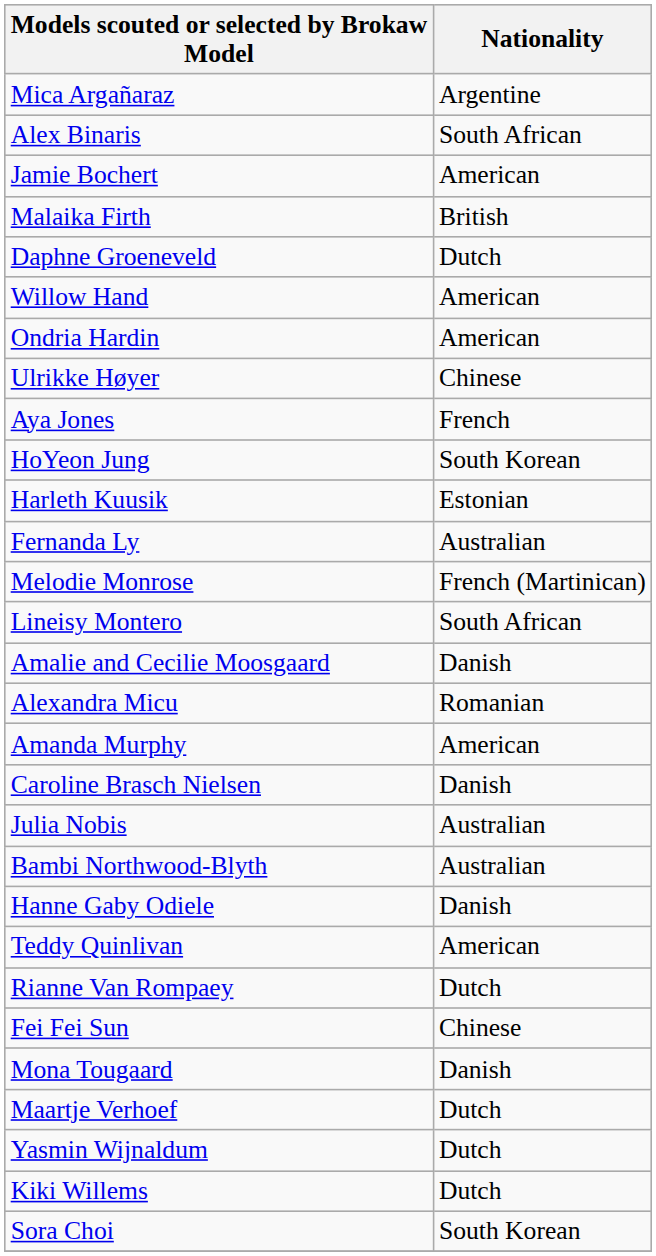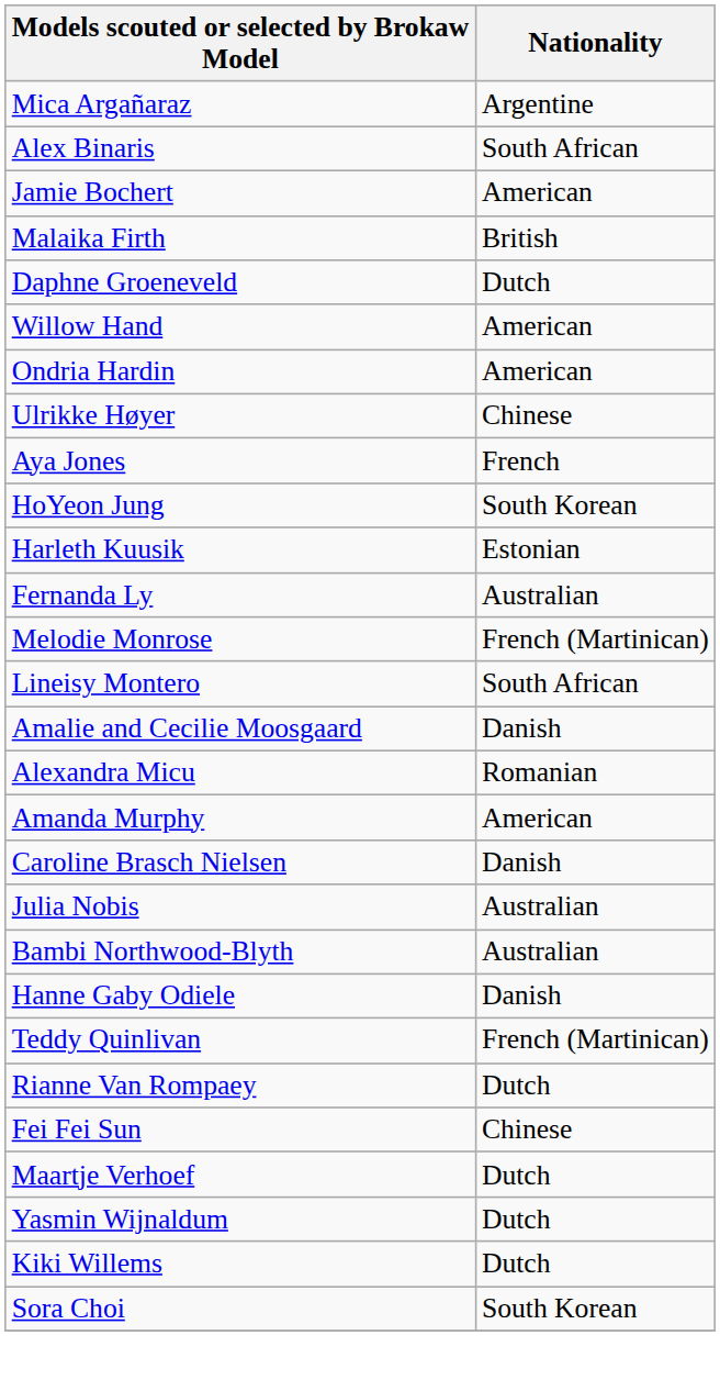 <table class="wikitable sortable">
 <tr>
 <th>Models scouted or selected by Brokaw<br>Model</th>
 <th>Nationality</th>
 </tr>
 <tr>
 <td><a href='#'>Mica Argañaraz</a></td>
 <td>Argentine</td>
 </tr>
 <tr>
 <td><a href='#'>Alex Binaris</a></td>
 <td>South African</td>
 </tr>
 <tr>
 <td><a href='#'>Jamie Bochert</a></td>
 <td>American</td>
 </tr>
 <tr>
 <td><a href='#'>Malaika Firth</a></td>
 <td>British</td>
 </tr>
 <tr>
 <td><a href='#'>Daphne Groeneveld</a></td>
 <td>Dutch</td>
 </tr>
 <tr>
 <td><a href='#'>Willow Hand</a></td>
 <td>American</td>
 </tr>
 <tr>
 <td><a href='#'>Ondria Hardin</a></td>
 <td>American</td>
 </tr>
 <tr>
 <td><a href='#'>Ulrikke Høyer</a></td>
 <td>Chinese</td>
 </tr>
 <tr>
 <td><a href='#'>Aya Jones</a></td>
 <td>French</td>
 </tr>
 <tr>
 <td><a href='#'>HoYeon Jung</a></td>
 <td>South Korean</td>
 </tr>
 <tr>
 <td><a href='#'>Harleth Kuusik</a></td>
 <td>Estonian</td>
 </tr>
 <tr>
 <td><a href='#'>Fernanda Ly</a></td>
 <td>Australian</td>
 </tr>
 <tr>
 <td><a href='#'>Melodie Monrose</a></td>
 <td>French (Martinican)</td>
 </tr>
 <tr>
 <td><a href='#'>Lineisy Montero</a></td>
 <td>South African</td>
 </tr>
 <tr>
 <td><a href='#'>Amalie and Cecilie Moosgaard</a></td>
 <td>Danish</td>
 </tr>
 <tr>
 <td><a href='#'>Alexandra Micu</a></td>
 <td>Romanian</td>
 </tr>
 <tr>
 <td><a href='#'>Amanda Murphy</a></td>
 <td>American</td>
 </tr>
 <tr>
 <td><a href='#'>Caroline Brasch Nielsen</a></td>
 <td>Danish</td>
 </tr>
 <tr>
 <td><a href='#'>Julia Nobis</a></td>
 <td>Australian</td>
 </tr>
 <tr>
 <td><a href='#'>Bambi Northwood-Blyth</a></td>
 <td>Australian</td>
 </tr>
 <tr>
 <td><a href='#'>Hanne Gaby Odiele</a></td>
 <td>Danish</td>
 </tr>
 <tr>
 <td><a href='#'>Teddy Quinlivan</a></td>
-<td>American</td>
+<td>French (Martinican)</td>
 </tr>
 <tr>
 <td><a href='#'>Rianne Van Rompaey</a></td>
 <td>Dutch</td>
 </tr>
 <tr>
 <td><a href='#'>Fei Fei Sun</a></td>
 <td>Chinese</td>
-</tr>
-<tr>
-<td><a href='#'>Mona Tougaard</a></td>
-<td>Danish</td>
 </tr>
 <tr>
 <td><a href='#'>Maartje Verhoef</a></td>
 <td>Dutch</td>
 </tr>
 <tr>
 <td><a href='#'>Yasmin Wijnaldum</a></td>
 <td>Dutch</td>
 </tr>
 <tr>
 <td><a href='#'>Kiki Willems</a></td>
 <td>Dutch</td>
 </tr>
 <tr>
 <td><a href='#'>Sora Choi</a></td>
 <td>South Korean</td>
 </tr>
 <tr>
 </tr>
 </table>
